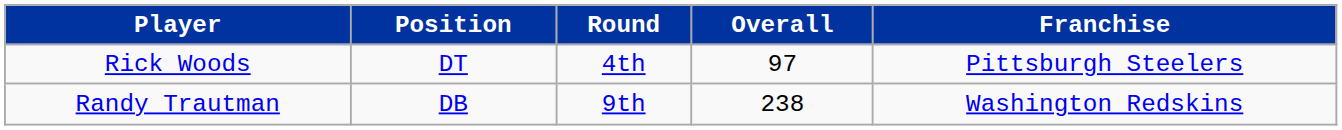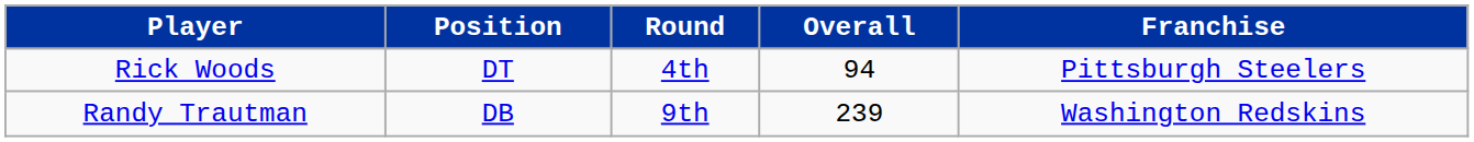 <table class="wikitable" width="45%">
 <tr align="center"  style="background:#0033A0;color:white;"   >
 <td><strong>Player</strong></td>
 <td><strong>Position</strong></td>
 <td><strong>Round</strong></td>
 <td><strong>Overall</strong></td>
 <td><strong>Franchise</strong></td>
 </tr>
 <tr align="center" bgcolor="">
 <td><a href='#'>Rick Woods</a></td>
 <td><a href='#'>DT</a></td>
 <td><a href='#'>4th</a></td>
-<td>97</td>
+<td>94</td>
 <td><a href='#'>Pittsburgh Steelers</a></td>
 </tr>
 <tr align="center" bgcolor="">
 <td><a href='#'>Randy Trautman</a></td>
 <td><a href='#'>DB</a></td>
 <td><a href='#'>9th</a></td>
-<td>238</td>
+<td>239</td>
 <td><a href='#'>Washington Redskins</a></td>
 </tr>
 </table>
